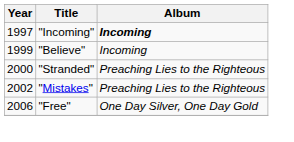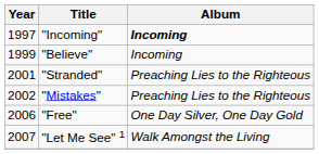 <table class="wikitable">
 <tr>
 <th>Year</th>
 <th>Title</th>
 <th>Album</th>
 </tr>
 <tr>
 <td>1997</td>
 <td>"Incoming"</td>
 <td><strong><em>Incoming</em></strong></td>
 </tr>
 <tr>
 <td>1999</td>
 <td>"Believe"</td>
 <td><em>Incoming</em></td>
 </tr>
 <tr>
-<td>2000</td>
+<td>2001</td>
 <td>"Stranded"</td>
 <td><em>Preaching Lies to the Righteous</em></td>
 </tr>
 <tr>
 <td>2002</td>
 <td>"<a href='#'>Mistakes</a>"</td>
 <td><em>Preaching Lies to the Righteous</em></td>
 </tr>
 <tr>
 <td>2006</td>
 <td>"Free"</td>
 <td><em>One Day Silver, One Day Gold</em></td>
 </tr>
 <tr>
+<td>2007</td>
+<td>"Let Me See" <sup>1</sup></td>
+<td><em>Walk Amongst the Living</em></td>
+</tr>
+<tr>
 </tr>
 </table>
